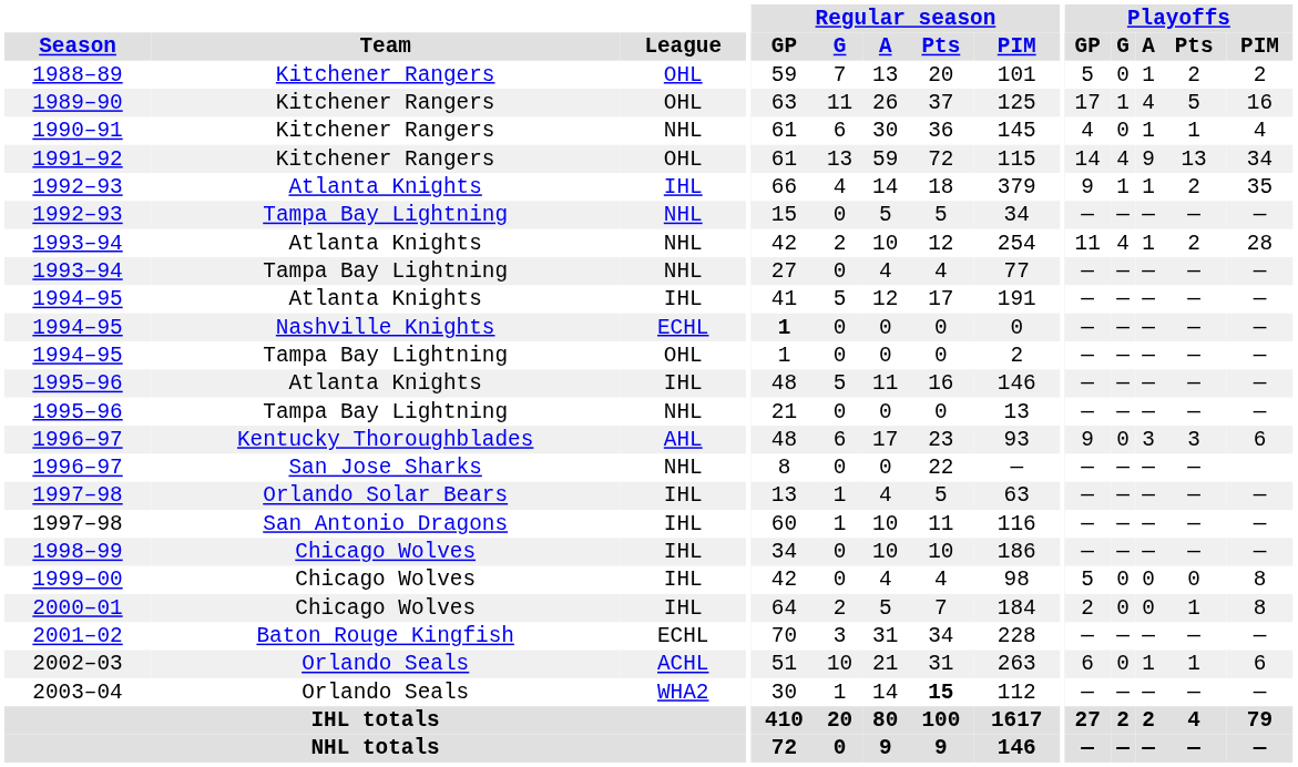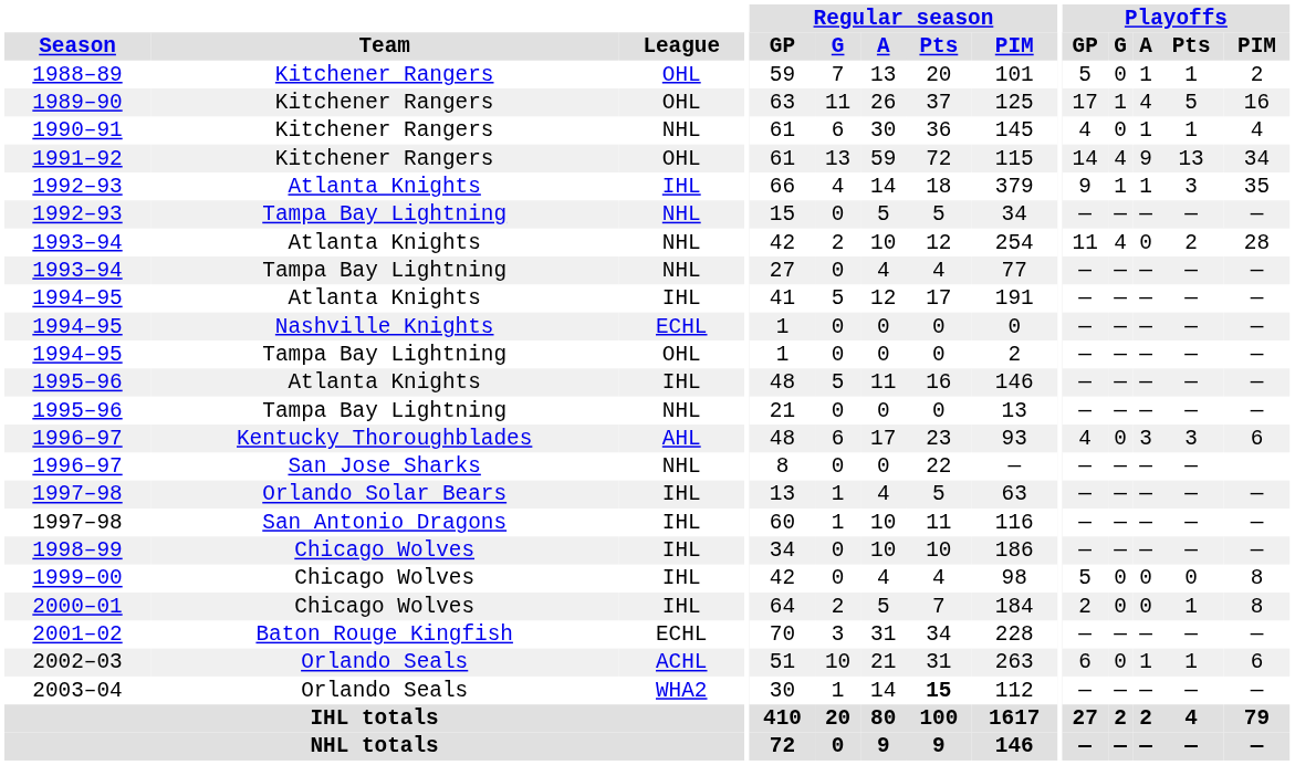 <table border="0" cellpadding="1" cellspacing="0" style="text-align:center; width:60em">
 <tr bgcolor="#e0e0e0">
 <th colspan="3" bgcolor="#ffffff"></th>
 <th rowspan="100" bgcolor="#ffffff"></th>
 <th colspan="5"><a href='#'>Regular season</a></th>
 <th rowspan="100" bgcolor="#ffffff"></th>
 <th colspan="5"><a href='#'>Playoffs</a></th>
 </tr>
 <tr bgcolor="#e0e0e0">
 <th><a href='#'>Season</a></th>
 <th>Team</th>
 <th>League</th>
 <th>GP</th>
 <th><a href='#'>G</a></th>
 <th><a href='#'>A</a></th>
 <th><a href='#'>Pts</a></th>
 <th><a href='#'>PIM</a></th>
 <th>GP</th>
 <th>G</th>
 <th>A</th>
 <th>Pts</th>
 <th>PIM</th>
 </tr>
 <tr>
 <td><a href='#'>1988–89</a></td>
 <td><a href='#'>Kitchener Rangers</a></td>
 <td><a href='#'>OHL</a></td>
 <td>59</td>
 <td>7</td>
 <td>13</td>
 <td>20</td>
 <td>101</td>
 <td>5</td>
 <td>0</td>
 <td>1</td>
-<td>2</td>
+<td>1</td>
 <td>2</td>
 </tr>
 <tr bgcolor="#f0f0f0">
 <td><a href='#'>1989–90</a></td>
 <td>Kitchener Rangers</td>
 <td>OHL</td>
 <td>63</td>
 <td>11</td>
 <td>26</td>
 <td>37</td>
 <td>125</td>
 <td>17</td>
 <td>1</td>
 <td>4</td>
 <td>5</td>
 <td>16</td>
 </tr>
 <tr>
 <td><a href='#'>1990–91</a></td>
 <td>Kitchener Rangers</td>
 <td>NHL</td>
 <td>61</td>
 <td>6</td>
 <td>30</td>
 <td>36</td>
 <td>145</td>
 <td>4</td>
 <td>0</td>
 <td>1</td>
 <td>1</td>
 <td>4</td>
 </tr>
 <tr bgcolor="#f0f0f0">
 <td><a href='#'>1991–92</a></td>
 <td>Kitchener Rangers</td>
 <td>OHL</td>
 <td>61</td>
 <td>13</td>
 <td>59</td>
 <td>72</td>
 <td>115</td>
 <td>14</td>
 <td>4</td>
 <td>9</td>
 <td>13</td>
 <td>34</td>
 </tr>
 <tr>
 <td><a href='#'>1992–93</a></td>
 <td><a href='#'>Atlanta Knights</a></td>
 <td><a href='#'>IHL</a></td>
 <td>66</td>
 <td>4</td>
 <td>14</td>
 <td>18</td>
 <td>379</td>
 <td>9</td>
 <td>1</td>
 <td>1</td>
-<td>2</td>
+<td>3</td>
 <td>35</td>
 </tr>
 <tr bgcolor="#f0f0f0">
 <td><a href='#'>1992–93</a></td>
 <td><a href='#'>Tampa Bay Lightning</a></td>
 <td><a href='#'>NHL</a></td>
 <td>15</td>
 <td>0</td>
 <td>5</td>
 <td>5</td>
 <td>34</td>
 <td>—</td>
 <td>—</td>
 <td>—</td>
 <td>—</td>
 <td>—</td>
 </tr>
 <tr>
 <td><a href='#'>1993–94</a></td>
 <td>Atlanta Knights</td>
 <td>NHL</td>
 <td>42</td>
 <td>2</td>
 <td>10</td>
 <td>12</td>
 <td>254</td>
 <td>11</td>
 <td>4</td>
-<td>1</td>
+<td>0</td>
 <td>2</td>
 <td>28</td>
 </tr>
 <tr bgcolor="#f0f0f0">
 <td><a href='#'>1993–94</a></td>
 <td>Tampa Bay Lightning</td>
 <td>NHL</td>
 <td>27</td>
 <td>0</td>
 <td>4</td>
 <td>4</td>
 <td>77</td>
 <td>—</td>
 <td>—</td>
 <td>—</td>
 <td>—</td>
 <td>—</td>
 </tr>
 <tr>
 <td><a href='#'>1994–95</a></td>
 <td>Atlanta Knights</td>
 <td>IHL</td>
 <td>41</td>
 <td>5</td>
 <td>12</td>
 <td>17</td>
 <td>191</td>
 <td>—</td>
 <td>—</td>
 <td>—</td>
 <td>—</td>
 <td>—</td>
 </tr>
 <tr bgcolor="#f0f0f0">
 <td><a href='#'>1994–95</a></td>
 <td><a href='#'>Nashville Knights</a></td>
 <td><a href='#'>ECHL</a></td>
-<td><strong>1</strong></td>
+<td>1</td>
 <td>0</td>
 <td>0</td>
 <td>0</td>
 <td>0</td>
 <td>—</td>
 <td>—</td>
 <td>—</td>
 <td>—</td>
 <td>—</td>
 </tr>
 <tr>
 <td><a href='#'>1994–95</a></td>
 <td>Tampa Bay Lightning</td>
 <td>OHL</td>
 <td>1</td>
 <td>0</td>
 <td>0</td>
 <td>0</td>
 <td>2</td>
 <td>—</td>
 <td>—</td>
 <td>—</td>
 <td>—</td>
 <td>—</td>
 </tr>
 <tr bgcolor="#f0f0f0">
 <td><a href='#'>1995–96</a></td>
 <td>Atlanta Knights</td>
 <td>IHL</td>
 <td>48</td>
 <td>5</td>
 <td>11</td>
 <td>16</td>
 <td>146</td>
 <td>—</td>
 <td>—</td>
 <td>—</td>
 <td>—</td>
 <td>—</td>
 </tr>
 <tr>
 <td><a href='#'>1995–96</a></td>
 <td>Tampa Bay Lightning</td>
 <td>NHL</td>
 <td>21</td>
 <td>0</td>
 <td>0</td>
 <td>0</td>
 <td>13</td>
 <td>—</td>
 <td>—</td>
 <td>—</td>
 <td>—</td>
 <td>—</td>
 </tr>
 <tr bgcolor="#f0f0f0">
 <td><a href='#'>1996–97</a></td>
 <td><a href='#'>Kentucky Thoroughblades</a></td>
 <td><a href='#'>AHL</a></td>
 <td>48</td>
 <td>6</td>
 <td>17</td>
 <td>23</td>
 <td>93</td>
-<td>9</td>
+<td>4</td>
 <td>0</td>
 <td>3</td>
 <td>3</td>
 <td>6</td>
 </tr>
 <tr>
 <td><a href='#'>1996–97</a></td>
 <td><a href='#'>San Jose Sharks</a></td>
 <td>NHL</td>
 <td>8</td>
 <td>0</td>
 <td>0</td>
 <td>22</td>
 <td>—</td>
 <td>—</td>
 <td>—</td>
 <td>—</td>
 <td>—</td>
 </tr>
 <tr bgcolor="#f0f0f0">
 <td><a href='#'>1997–98</a></td>
 <td><a href='#'>Orlando Solar Bears</a></td>
 <td>IHL</td>
 <td>13</td>
 <td>1</td>
 <td>4</td>
 <td>5</td>
 <td>63</td>
 <td>—</td>
 <td>—</td>
 <td>—</td>
 <td>—</td>
 <td>—</td>
 </tr>
 <tr>
 <td>1997–98</td>
 <td><a href='#'>San Antonio Dragons</a></td>
 <td>IHL</td>
 <td>60</td>
 <td>1</td>
 <td>10</td>
 <td>11</td>
 <td>116</td>
 <td>—</td>
 <td>—</td>
 <td>—</td>
 <td>—</td>
 <td>—</td>
 </tr>
 <tr bgcolor="#f0f0f0">
 <td><a href='#'>1998–99</a></td>
 <td><a href='#'>Chicago Wolves</a></td>
 <td>IHL</td>
 <td>34</td>
 <td>0</td>
 <td>10</td>
 <td>10</td>
 <td>186</td>
 <td>—</td>
 <td>—</td>
 <td>—</td>
 <td>—</td>
 <td>—</td>
 </tr>
 <tr>
 <td><a href='#'>1999–00</a></td>
 <td>Chicago Wolves</td>
 <td>IHL</td>
 <td>42</td>
 <td>0</td>
 <td>4</td>
 <td>4</td>
 <td>98</td>
 <td>5</td>
 <td>0</td>
 <td>0</td>
 <td>0</td>
 <td>8</td>
 </tr>
 <tr bgcolor="#f0f0f0">
 <td><a href='#'>2000–01</a></td>
 <td>Chicago Wolves</td>
 <td>IHL</td>
 <td>64</td>
 <td>2</td>
 <td>5</td>
 <td>7</td>
 <td>184</td>
 <td>2</td>
 <td>0</td>
 <td>0</td>
 <td>1</td>
 <td>8</td>
 </tr>
 <tr>
 <td><a href='#'>2001–02</a></td>
 <td><a href='#'>Baton Rouge Kingfish</a></td>
 <td>ECHL</td>
 <td>70</td>
 <td>3</td>
 <td>31</td>
 <td>34</td>
 <td>228</td>
 <td>—</td>
 <td>—</td>
 <td>—</td>
 <td>—</td>
 <td>—</td>
 </tr>
 <tr bgcolor="#f0f0f0">
 <td>2002–03</td>
 <td><a href='#'>Orlando Seals</a></td>
 <td><a href='#'>ACHL</a></td>
 <td>51</td>
 <td>10</td>
 <td>21</td>
 <td>31</td>
 <td>263</td>
 <td>6</td>
 <td>0</td>
 <td>1</td>
 <td>1</td>
 <td>6</td>
 </tr>
 <tr>
 <td>2003–04</td>
 <td>Orlando Seals</td>
 <td><a href='#'>WHA2</a></td>
 <td>30</td>
 <td>1</td>
 <td>14</td>
 <td><strong>15</strong></td>
 <td>112</td>
 <td>—</td>
 <td>—</td>
 <td>—</td>
 <td>—</td>
 <td>—</td>
 </tr>
 <tr bgcolor="#e0e0e0">
 <th colspan="3">IHL totals</th>
 <th>410</th>
 <th>20</th>
 <th>80</th>
 <th>100</th>
 <th>1617</th>
 <th>27</th>
 <th>2</th>
 <th>2</th>
 <th>4</th>
 <th>79</th>
 </tr>
 <tr bgcolor="#e0e0e0">
 <th colspan="3">NHL totals</th>
 <th>72</th>
 <th>0</th>
 <th>9</th>
 <th>9</th>
 <th>146</th>
 <th>—</th>
 <th>—</th>
 <th>—</th>
 <th>—</th>
 <th>—</th>
 </tr>
 </table>
